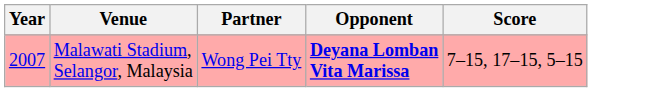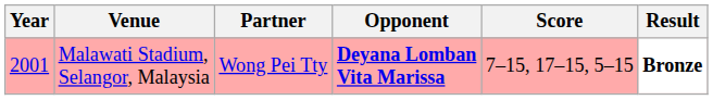 <table class="sortable wikitable" style="font-size: 90%;">
 <tr>
 <th>Year</th>
 <th>Venue</th>
 <th>Partner</th>
 <th>Opponent</th>
 <th>Score</th>
+<th>Result</th>
 </tr>
 <tr style="background:#FFAAAA">
-<td align="center"><a href='#'>2007</a></td>
+<td align="center"><a href='#'>2001</a></td>
 <td align="left"><a href='#'>Malawati Stadium</a>,<br><a href='#'>Selangor</a>, Malaysia</td>
 <td align="left"> <a href='#'>Wong Pei Tty</a></td>
 <td align="left"><strong> <a href='#'>Deyana Lomban</a><br> <a href='#'>Vita Marissa</a></strong></td>
 <td align="left">7–15, 17–15, 5–15</td>
+<td style="text-align:left; background:white"> <strong>Bronze</strong></td>
 </tr>
 </table>
